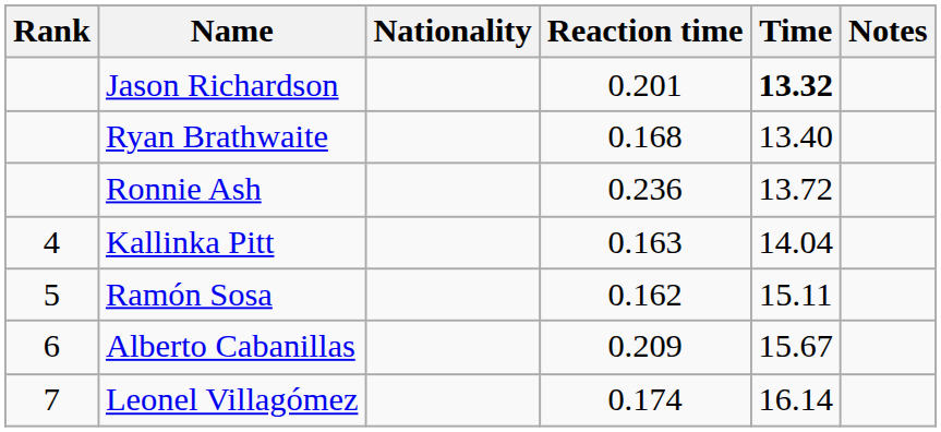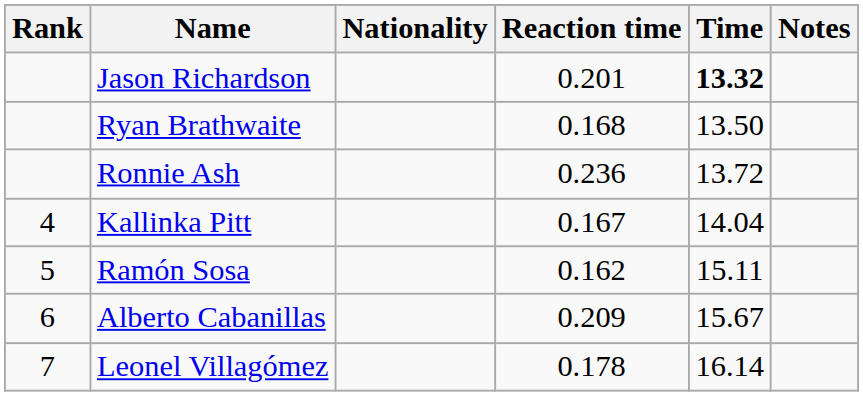 <table class="wikitable sortable" style="text-align:center">
 <tr>
 <th>Rank</th>
 <th>Name</th>
 <th>Nationality</th>
 <th>Reaction time</th>
 <th>Time</th>
 <th>Notes</th>
 </tr>
 <tr>
 <td align=center></td>
 <td align=left><a href='#'>Jason Richardson</a></td>
 <td align=left></td>
 <td>0.201</td>
 <td><strong>13.32</strong></td>
 <td></td>
 </tr>
 <tr>
 <td align=center></td>
 <td align=left><a href='#'>Ryan Brathwaite</a></td>
 <td align=left></td>
 <td>0.168</td>
-<td>13.40</td>
+<td>13.50</td>
 <td></td>
 </tr>
 <tr>
 <td align=center></td>
 <td align=left><a href='#'>Ronnie Ash</a></td>
 <td align=left></td>
 <td>0.236</td>
 <td>13.72</td>
 <td></td>
 </tr>
 <tr>
 <td align=center>4</td>
 <td align=left><a href='#'>Kallinka Pitt</a></td>
 <td align=left></td>
-<td>0.163</td>
+<td>0.167</td>
 <td>14.04</td>
 <td></td>
 </tr>
 <tr>
 <td align=center>5</td>
 <td align=left><a href='#'>Ramón Sosa</a></td>
 <td align=left></td>
 <td>0.162</td>
 <td>15.11</td>
 <td></td>
 </tr>
 <tr>
 <td align=center>6</td>
 <td align=left><a href='#'>Alberto Cabanillas</a></td>
 <td align=left></td>
 <td>0.209</td>
 <td>15.67</td>
 <td></td>
 </tr>
 <tr>
 <td align=center>7</td>
 <td align=left><a href='#'>Leonel Villagómez</a></td>
 <td align=left></td>
-<td>0.174</td>
+<td>0.178</td>
 <td>16.14</td>
 <td></td>
 </tr>
 </table>
